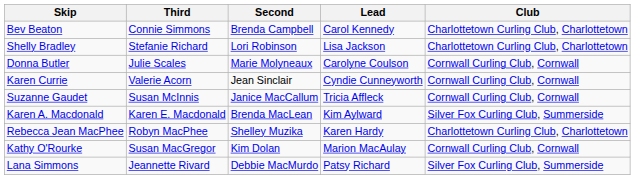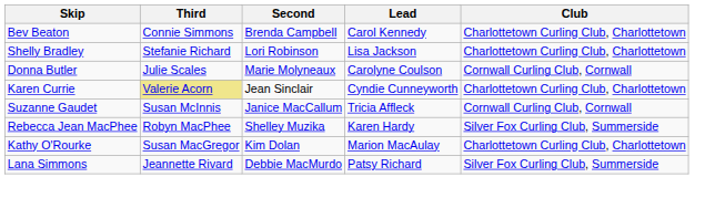 <table class="wikitable">
 <tr>
 <th>Skip</th>
 <th>Third</th>
 <th>Second</th>
 <th>Lead</th>
 <th>Club</th>
 </tr>
 <tr>
 <td><a href='#'>Bev Beaton</a></td>
 <td><a href='#'>Connie Simmons</a></td>
 <td><a href='#'>Brenda Campbell</a></td>
 <td><a href='#'>Carol Kennedy</a></td>
 <td><a href='#'>Charlottetown Curling Club</a>, <a href='#'>Charlottetown</a></td>
 </tr>
 <tr>
 <td><a href='#'>Shelly Bradley</a></td>
 <td><a href='#'>Stefanie Richard</a></td>
 <td><a href='#'>Lori Robinson</a></td>
 <td><a href='#'>Lisa Jackson</a></td>
 <td><a href='#'>Charlottetown Curling Club</a>, <a href='#'>Charlottetown</a></td>
 </tr>
 <tr>
 <td><a href='#'>Donna Butler</a></td>
 <td><a href='#'>Julie Scales</a></td>
 <td><a href='#'>Marie Molyneaux</a></td>
 <td><a href='#'>Carolyne Coulson</a></td>
 <td><a href='#'>Cornwall Curling Club</a>, <a href='#'>Cornwall</a></td>
 </tr>
 <tr>
 <td><a href='#'>Karen Currie</a></td>
-<td><a href='#'>Valerie Acorn</a></td>
+<td style="background: khaki;"><a href='#'>Valerie Acorn</a></td>
 <td>Jean Sinclair</td>
 <td><a href='#'>Cyndie Cunneyworth</a></td>
-<td><a href='#'>Cornwall Curling Club</a>, <a href='#'>Cornwall</a></td>
+<td><a href='#'>Charlottetown Curling Club</a>, <a href='#'>Charlottetown</a></td>
 </tr>
 <tr>
 <td><a href='#'>Suzanne Gaudet</a></td>
 <td><a href='#'>Susan McInnis</a></td>
 <td><a href='#'>Janice MacCallum</a></td>
 <td><a href='#'>Tricia Affleck</a></td>
 <td><a href='#'>Cornwall Curling Club</a>, <a href='#'>Cornwall</a></td>
 </tr>
 <tr>
-<td><a href='#'>Karen A. Macdonald</a></td>
-<td><a href='#'>Karen E. Macdonald</a></td>
-<td><a href='#'>Brenda MacLean</a></td>
-<td><a href='#'>Kim Aylward</a></td>
-<td><a href='#'>Silver Fox Curling Club</a>, <a href='#'>Summerside</a></td>
-</tr>
-<tr>
 <td><a href='#'>Rebecca Jean MacPhee</a></td>
 <td><a href='#'>Robyn MacPhee</a></td>
 <td><a href='#'>Shelley Muzika</a></td>
 <td><a href='#'>Karen Hardy</a></td>
-<td><a href='#'>Charlottetown Curling Club</a>, <a href='#'>Charlottetown</a></td>
+<td><a href='#'>Silver Fox Curling Club</a>, <a href='#'>Summerside</a></td>
 </tr>
 <tr>
 <td><a href='#'>Kathy O'Rourke</a></td>
 <td><a href='#'>Susan MacGregor</a></td>
 <td><a href='#'>Kim Dolan</a></td>
 <td><a href='#'>Marion MacAulay</a></td>
-<td><a href='#'>Cornwall Curling Club</a>, <a href='#'>Cornwall</a></td>
+<td><a href='#'>Charlottetown Curling Club</a>, <a href='#'>Charlottetown</a></td>
 </tr>
 <tr>
 <td><a href='#'>Lana Simmons</a></td>
 <td><a href='#'>Jeannette Rivard</a></td>
 <td><a href='#'>Debbie MacMurdo</a></td>
 <td><a href='#'>Patsy Richard</a></td>
 <td><a href='#'>Silver Fox Curling Club</a>, <a href='#'>Summerside</a></td>
 </tr>
 </table>
